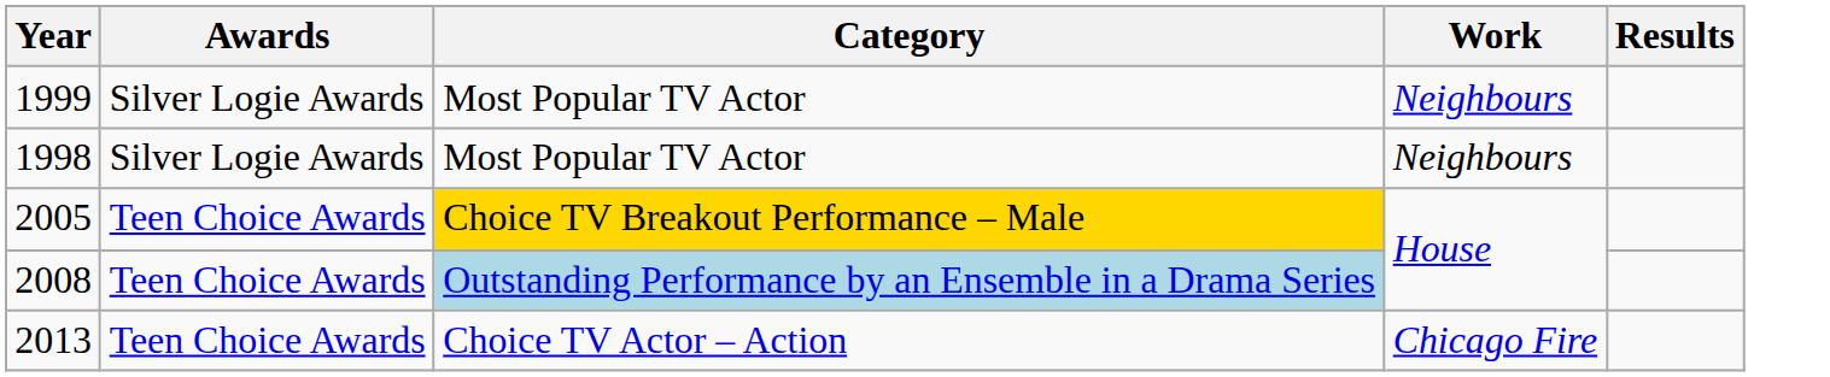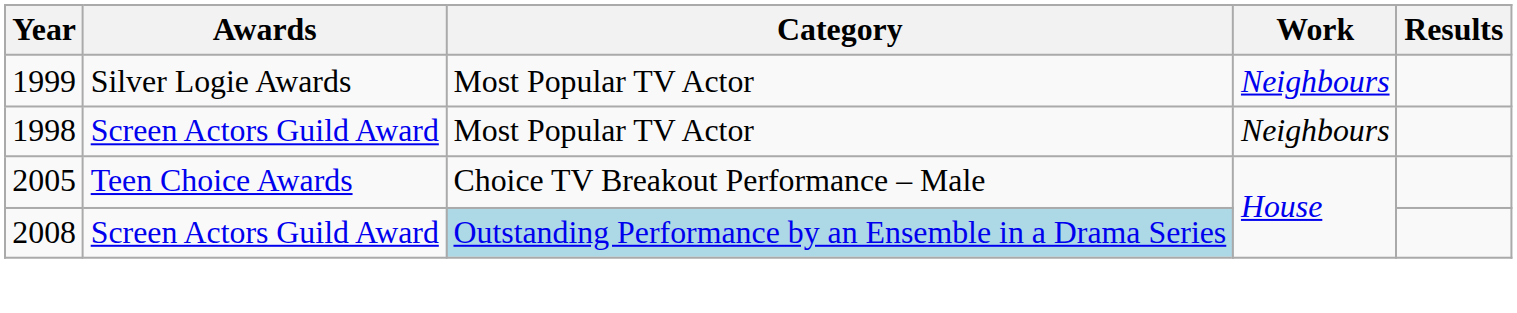 <table class="wikitable">
 <tr>
 <th>Year</th>
 <th>Awards</th>
 <th>Category</th>
 <th>Work</th>
 <th>Results</th>
 </tr>
 <tr>
 <td>1999</td>
 <td>Silver Logie Awards</td>
 <td>Most Popular TV Actor</td>
 <td><em><a href='#'>Neighbours</a></em></td>
 <td></td>
 </tr>
 <tr>
 <td>1998</td>
-<td>Silver Logie Awards</td>
+<td><a href='#'>Screen Actors Guild Award</a></td>
 <td>Most Popular TV Actor</td>
 <td><em>Neighbours</em></td>
 <td></td>
 </tr>
 <tr>
 <td>2005</td>
 <td><a href='#'>Teen Choice Awards</a></td>
-<td style="background: gold;">Choice TV Breakout Performance – Male</td>
+<td>Choice TV Breakout Performance – Male</td>
 <td rowspan="2"><em><a href='#'>House</a></em></td>
 <td></td>
 </tr>
 <tr>
 <td>2008</td>
-<td><a href='#'>Teen Choice Awards</a></td>
+<td><a href='#'>Screen Actors Guild Award</a></td>
 <td style="background: lightblue;"><a href='#'>Outstanding Performance by an Ensemble in a Drama Series</a></td>
 <td></td>
 </tr>
-<tr>
-<td>2013</td>
-<td><a href='#'>Teen Choice Awards</a></td>
-<td><a href='#'>Choice TV Actor – Action</a></td>
-<td><em><a href='#'>Chicago Fire</a></em></td>
-<td></td>
-</tr>
 </table>
